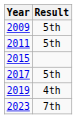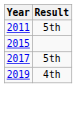 <table class="wikitable" style="text-align:center">
 <tr>
 <th>Year</th>
 <th>Result</th>
-</tr>
-<tr>
-<td><a href='#'>2009</a></td>
-<td>5th</td>
 </tr>
 <tr>
 <td><a href='#'>2011</a></td>
 <td>5th</td>
 </tr>
 <tr>
 <td><a href='#'>2015</a></td>
 <td></td>
 </tr>
 <tr>
 <td><a href='#'>2017</a></td>
 <td>5th</td>
 </tr>
 <tr>
 <td><a href='#'>2019</a></td>
 <td>4th</td>
 </tr>
-<tr>
-<td><a href='#'>2023</a></td>
-<td>7th</td>
-</tr>
 </table>
